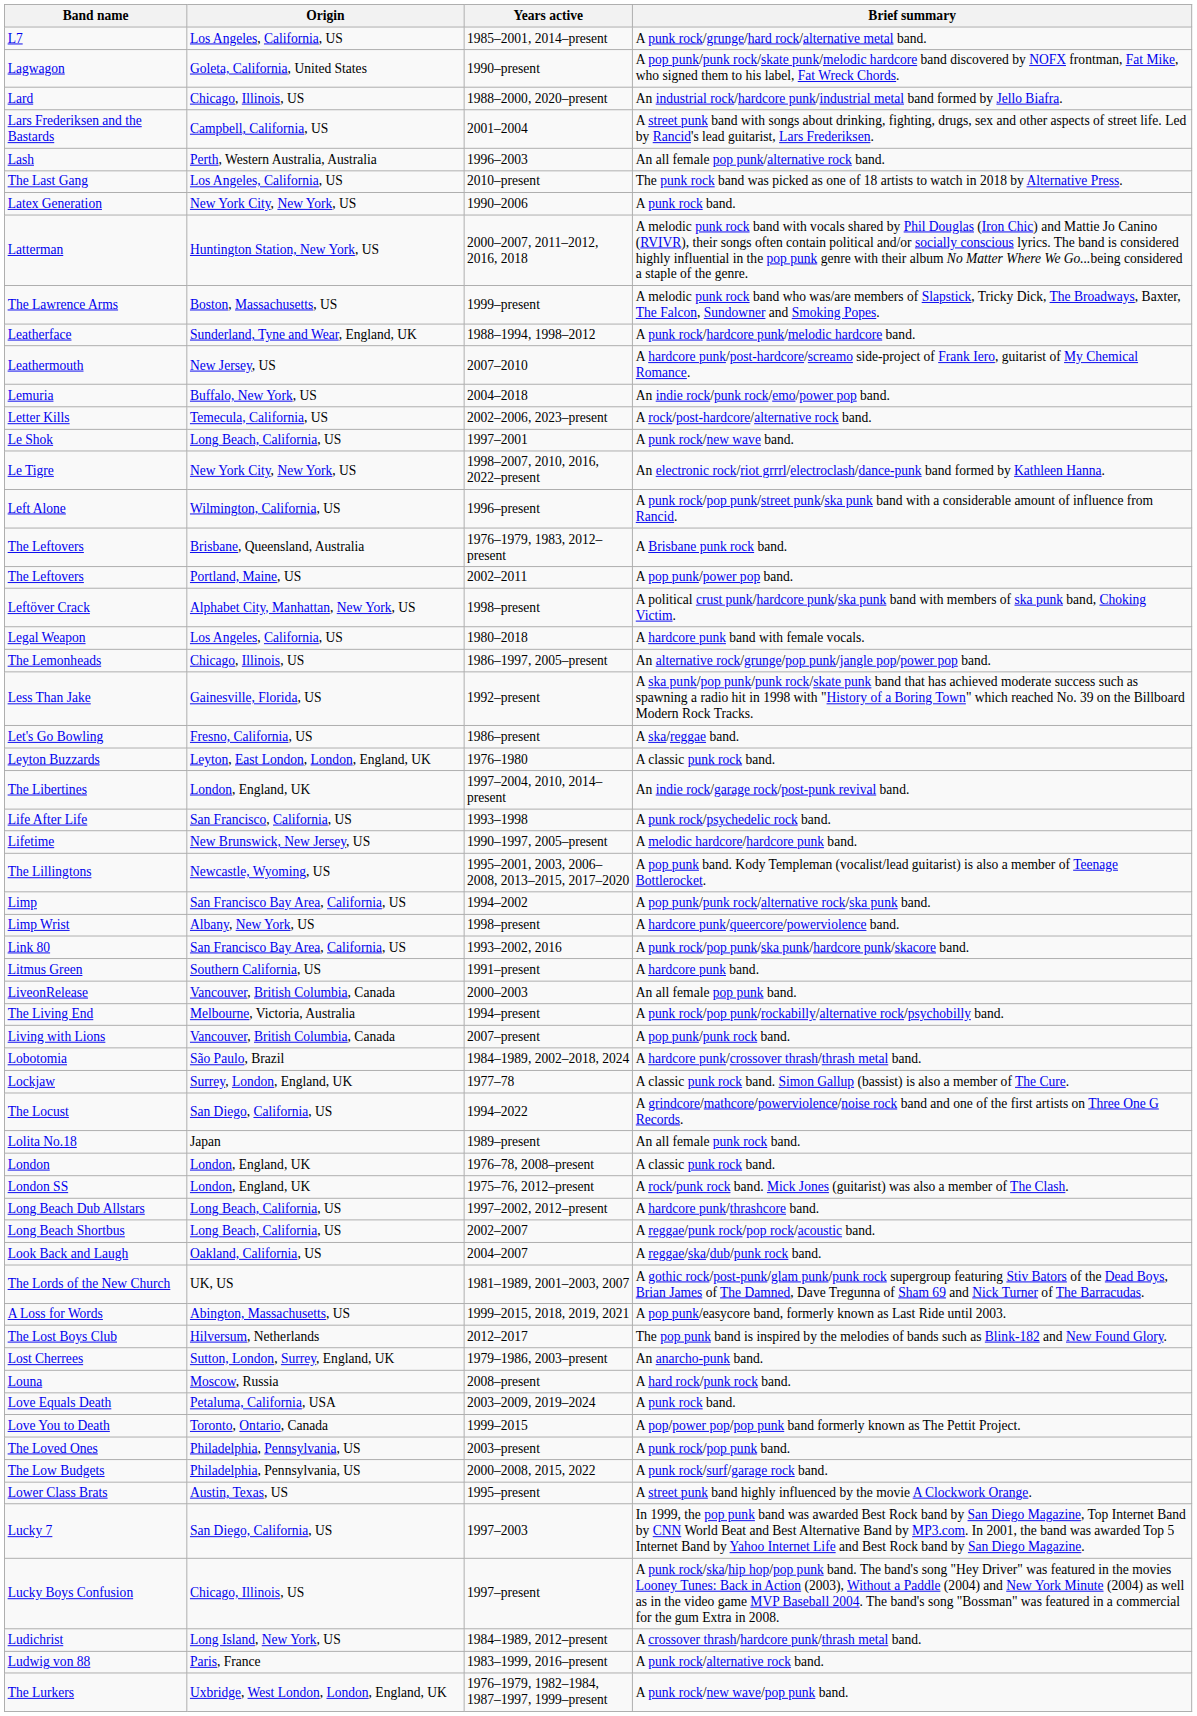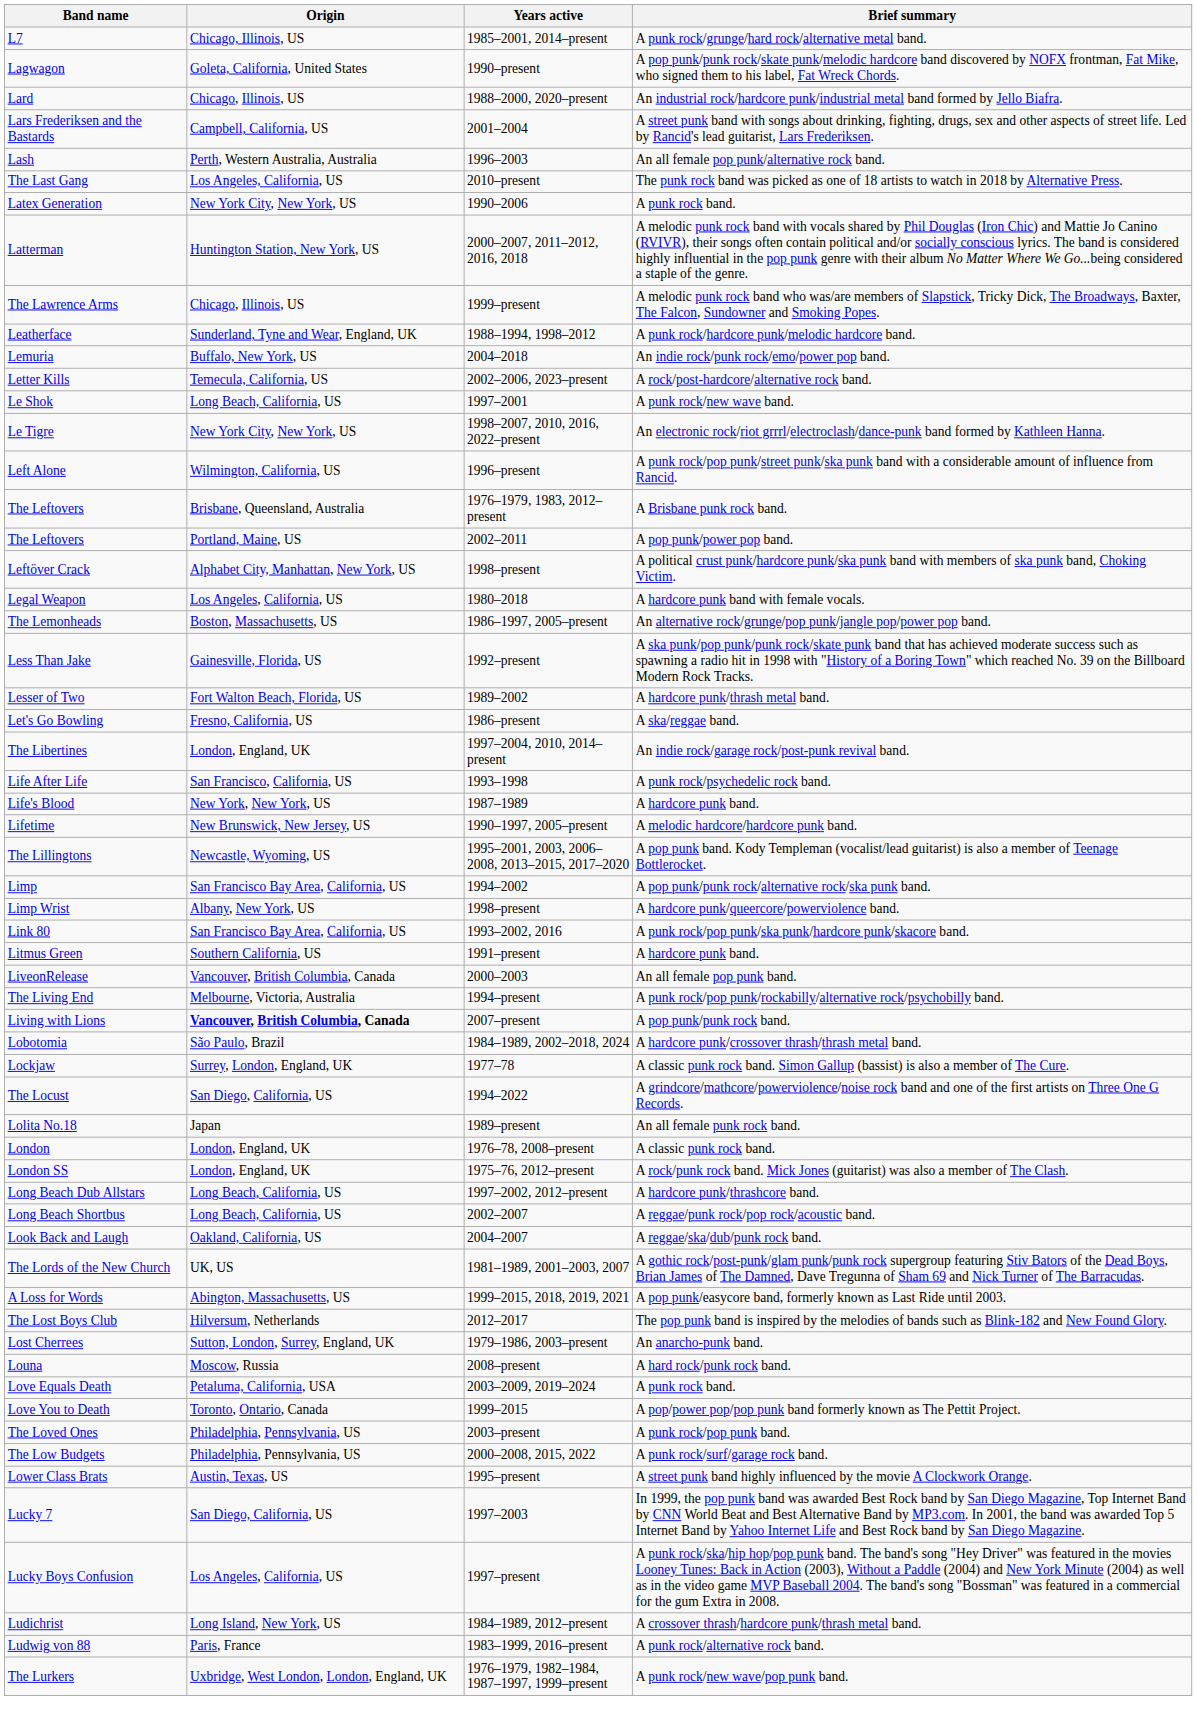 <table class="wikitable" style="font-size:90%; width:100%;">
 <tr>
 <th style="width:13em">Band name</th>
 <th style="width:20em">Origin</th>
 <th style="width:12em">Years active</th>
 <th>Brief summary</th>
 </tr>
 <tr>
 <td><a href='#'>L7</a></td>
-<td><a href='#'>Los Angeles</a>, <a href='#'>California</a>, US</td>
+<td><a href='#'>Chicago, Illinois</a>, US</td>
 <td>1985–2001, 2014–present</td>
 <td>A <a href='#'>punk rock</a>/<a href='#'>grunge</a>/<a href='#'>hard rock</a>/<a href='#'>alternative metal</a> band.</td>
 </tr>
 <tr>
 <td><a href='#'>Lagwagon</a></td>
 <td><a href='#'>Goleta, California</a>, United States</td>
 <td>1990–present</td>
 <td>A <a href='#'>pop punk</a>/<a href='#'>punk rock</a>/<a href='#'>skate punk</a>/<a href='#'>melodic hardcore</a> band discovered by <a href='#'>NOFX</a> frontman, <a href='#'>Fat Mike</a>, who signed them to his label, <a href='#'>Fat Wreck Chords</a>.</td>
 </tr>
 <tr>
 <td><a href='#'>Lard</a></td>
 <td><a href='#'>Chicago</a>, <a href='#'>Illinois</a>, US</td>
 <td>1988–2000, 2020–present</td>
 <td>An <a href='#'>industrial rock</a>/<a href='#'>hardcore punk</a>/<a href='#'>industrial metal</a> band formed by <a href='#'>Jello Biafra</a>.</td>
 </tr>
 <tr>
 <td><a href='#'>Lars Frederiksen and the Bastards</a></td>
 <td><a href='#'>Campbell, California</a>, US</td>
 <td>2001–2004</td>
 <td>A <a href='#'>street punk</a> band with songs about drinking, fighting, drugs, sex and other aspects of street life. Led by <a href='#'>Rancid</a>'s lead guitarist, <a href='#'>Lars Frederiksen</a>.</td>
 </tr>
 <tr>
 <td><a href='#'>Lash</a></td>
 <td><a href='#'>Perth</a>, Western Australia, Australia</td>
 <td>1996–2003</td>
 <td>An all female <a href='#'>pop punk</a>/<a href='#'>alternative rock</a> band.</td>
 </tr>
 <tr>
 <td><a href='#'>The Last Gang</a></td>
 <td><a href='#'>Los Angeles, California</a>, US</td>
 <td>2010–present</td>
 <td>The <a href='#'>punk rock</a> band was picked as one of 18 artists to watch in 2018 by <a href='#'>Alternative Press</a>.</td>
 </tr>
 <tr>
 <td><a href='#'>Latex Generation</a></td>
 <td><a href='#'>New York City</a>, <a href='#'>New York</a>, US</td>
 <td>1990–2006</td>
 <td>A <a href='#'>punk rock</a> band.</td>
 </tr>
 <tr>
 <td><a href='#'>Latterman</a></td>
 <td><a href='#'>Huntington Station, New York</a>, US</td>
 <td>2000–2007, 2011–2012, 2016, 2018</td>
 <td>A melodic <a href='#'>punk rock</a> band with vocals shared by <a href='#'>Phil Douglas</a> (<a href='#'>Iron Chic</a>) and Mattie Jo Canino (<a href='#'>RVIVR</a>), their songs often contain political and/or <a href='#'>socially conscious</a> lyrics. The band is considered highly influential in the <a href='#'>pop punk</a> genre with their album <em>No Matter Where We Go...</em>being considered a staple of the genre.</td>
 </tr>
 <tr>
 <td><a href='#'>The Lawrence Arms</a></td>
-<td><a href='#'>Boston</a>, <a href='#'>Massachusetts</a>, US</td>
+<td><a href='#'>Chicago</a>, <a href='#'>Illinois</a>, US</td>
 <td>1999–present</td>
 <td>A melodic <a href='#'>punk rock</a> band who was/are members of <a href='#'>Slapstick</a>, Tricky Dick, <a href='#'>The Broadways</a>, Baxter, <a href='#'>The Falcon</a>, <a href='#'>Sundowner</a> and <a href='#'>Smoking Popes</a>.</td>
 </tr>
 <tr>
 <td><a href='#'>Leatherface</a></td>
 <td><a href='#'>Sunderland, Tyne and Wear</a>, England, UK</td>
 <td>1988–1994, 1998–2012</td>
 <td>A <a href='#'>punk rock</a>/<a href='#'>hardcore punk</a>/<a href='#'>melodic hardcore</a> band.</td>
-</tr>
-<tr>
-<td><a href='#'>Leathermouth</a></td>
-<td><a href='#'>New Jersey</a>, US</td>
-<td>2007–2010</td>
-<td>A <a href='#'>hardcore punk</a>/<a href='#'>post-hardcore</a>/<a href='#'>screamo</a> side-project of <a href='#'>Frank Iero</a>, guitarist of <a href='#'>My Chemical Romance</a>.</td>
 </tr>
 <tr>
 <td><a href='#'>Lemuria</a></td>
 <td><a href='#'>Buffalo, New York</a>, US</td>
 <td>2004–2018</td>
 <td>An <a href='#'>indie rock</a>/<a href='#'>punk rock</a>/<a href='#'>emo</a>/<a href='#'>power pop</a> band.</td>
 </tr>
 <tr>
 <td><a href='#'>Letter Kills</a></td>
 <td><a href='#'>Temecula, California</a>, US</td>
 <td>2002–2006, 2023–present</td>
 <td>A <a href='#'>rock</a>/<a href='#'>post-hardcore</a>/<a href='#'>alternative rock</a> band.</td>
 </tr>
 <tr>
 <td><a href='#'>Le Shok</a></td>
 <td><a href='#'>Long Beach, California</a>, US</td>
 <td>1997–2001</td>
 <td>A <a href='#'>punk rock</a>/<a href='#'>new wave</a> band.</td>
 </tr>
 <tr>
 <td><a href='#'>Le Tigre</a></td>
 <td><a href='#'>New York City</a>, <a href='#'>New York</a>, US</td>
 <td>1998–2007, 2010, 2016, 2022–present</td>
 <td>An <a href='#'>electronic rock</a>/<a href='#'>riot grrrl</a>/<a href='#'>electroclash</a>/<a href='#'>dance-punk</a> band formed by <a href='#'>Kathleen Hanna</a>.</td>
 </tr>
 <tr>
 <td><a href='#'>Left Alone</a></td>
 <td><a href='#'>Wilmington, California</a>, US</td>
 <td>1996–present</td>
 <td>A <a href='#'>punk rock</a>/<a href='#'>pop punk</a>/<a href='#'>street punk</a>/<a href='#'>ska punk</a> band with a considerable amount of influence from <a href='#'>Rancid</a>.</td>
 </tr>
 <tr>
 <td><a href='#'>The Leftovers</a></td>
 <td><a href='#'>Brisbane</a>, Queensland, Australia</td>
 <td>1976–1979, 1983, 2012–present</td>
 <td>A <a href='#'>Brisbane punk rock</a> band.</td>
 </tr>
 <tr>
 <td><a href='#'>The Leftovers</a></td>
 <td><a href='#'>Portland, Maine</a>, US</td>
 <td>2002–2011</td>
 <td>A <a href='#'>pop punk</a>/<a href='#'>power pop</a> band.</td>
 </tr>
 <tr>
 <td><a href='#'>Leftöver Crack</a></td>
 <td><a href='#'>Alphabet City, Manhattan</a>, <a href='#'>New York</a>, US</td>
 <td>1998–present</td>
 <td>A political <a href='#'>crust punk</a>/<a href='#'>hardcore punk</a>/<a href='#'>ska punk</a> band with members of <a href='#'>ska punk</a> band, <a href='#'>Choking Victim</a>.</td>
 </tr>
 <tr>
 <td><a href='#'>Legal Weapon</a></td>
 <td><a href='#'>Los Angeles</a>, <a href='#'>California</a>, US</td>
 <td>1980–2018</td>
 <td>A <a href='#'>hardcore punk</a> band with female vocals.</td>
 </tr>
 <tr>
 <td><a href='#'>The Lemonheads</a></td>
-<td><a href='#'>Chicago</a>, <a href='#'>Illinois</a>, US</td>
+<td><a href='#'>Boston</a>, <a href='#'>Massachusetts</a>, US</td>
 <td>1986–1997, 2005–present</td>
 <td>An <a href='#'>alternative rock</a>/<a href='#'>grunge</a>/<a href='#'>pop punk</a>/<a href='#'>jangle pop</a>/<a href='#'>power pop</a> band.</td>
 </tr>
 <tr>
 <td><a href='#'>Less Than Jake</a></td>
 <td><a href='#'>Gainesville, Florida</a>, US</td>
 <td>1992–present</td>
 <td>A <a href='#'>ska punk</a>/<a href='#'>pop punk</a>/<a href='#'>punk rock</a>/<a href='#'>skate punk</a> band that has achieved moderate success such as spawning a radio hit in 1998 with "<a href='#'>History of a Boring Town</a>" which reached No. 39 on the Billboard Modern Rock Tracks.</td>
 </tr>
 <tr>
+<td><a href='#'>Lesser of Two</a></td>
+<td><a href='#'>Fort Walton Beach, Florida</a>, US</td>
+<td>1989–2002</td>
+<td>A <a href='#'>hardcore punk</a>/<a href='#'>thrash metal</a> band.</td>
+</tr>
+<tr>
 <td><a href='#'>Let's Go Bowling</a></td>
 <td><a href='#'>Fresno, California</a>, US</td>
 <td>1986–present</td>
 <td>A <a href='#'>ska</a>/<a href='#'>reggae</a> band.</td>
-</tr>
-<tr>
-<td><a href='#'>Leyton Buzzards</a></td>
-<td><a href='#'>Leyton</a>, <a href='#'>East London</a>, <a href='#'>London</a>, England, UK</td>
-<td>1976–1980</td>
-<td>A classic <a href='#'>punk rock</a> band.</td>
 </tr>
 <tr>
 <td><a href='#'>The Libertines</a></td>
 <td><a href='#'>London</a>, England, UK</td>
 <td>1997–2004, 2010, 2014–present</td>
 <td>An <a href='#'>indie rock</a>/<a href='#'>garage rock</a>/<a href='#'>post-punk revival</a> band.</td>
 </tr>
 <tr>
 <td><a href='#'>Life After Life</a></td>
 <td><a href='#'>San Francisco</a>, <a href='#'>California</a>, US</td>
 <td>1993–1998</td>
 <td>A <a href='#'>punk rock</a>/<a href='#'>psychedelic rock</a> band.</td>
+</tr>
+<tr>
+<td><a href='#'>Life's Blood</a></td>
+<td><a href='#'>New York</a>, <a href='#'>New York</a>, US</td>
+<td>1987–1989</td>
+<td>A <a href='#'>hardcore punk</a> band.</td>
 </tr>
 <tr>
 <td><a href='#'>Lifetime</a></td>
 <td><a href='#'>New Brunswick, New Jersey</a>, US</td>
 <td>1990–1997, 2005–present</td>
 <td>A <a href='#'>melodic hardcore</a>/<a href='#'>hardcore punk</a> band.</td>
 </tr>
 <tr>
 <td><a href='#'>The Lillingtons</a></td>
 <td><a href='#'>Newcastle, Wyoming</a>, US</td>
 <td>1995–2001, 2003, 2006–2008, 2013–2015, 2017–2020</td>
 <td>A <a href='#'>pop punk</a> band. Kody Templeman (vocalist/lead guitarist) is also a member of <a href='#'>Teenage Bottlerocket</a>.</td>
 </tr>
 <tr>
 <td><a href='#'>Limp</a></td>
 <td><a href='#'>San Francisco Bay Area</a>, <a href='#'>California</a>, US</td>
 <td>1994–2002</td>
 <td>A <a href='#'>pop punk</a>/<a href='#'>punk rock</a>/<a href='#'>alternative rock</a>/<a href='#'>ska punk</a> band.</td>
 </tr>
 <tr>
 <td><a href='#'>Limp Wrist</a></td>
 <td><a href='#'>Albany</a>, <a href='#'>New York</a>, US</td>
 <td>1998–present</td>
 <td>A <a href='#'>hardcore punk</a>/<a href='#'>queercore</a>/<a href='#'>powerviolence</a> band.</td>
 </tr>
 <tr>
 <td><a href='#'>Link 80</a></td>
 <td><a href='#'>San Francisco Bay Area</a>, <a href='#'>California</a>, US</td>
 <td>1993–2002, 2016</td>
 <td>A <a href='#'>punk rock</a>/<a href='#'>pop punk</a>/<a href='#'>ska punk</a>/<a href='#'>hardcore punk</a>/<a href='#'>skacore</a> band.</td>
 </tr>
 <tr>
 <td><a href='#'>Litmus Green</a></td>
 <td><a href='#'>Southern California</a>, US</td>
 <td>1991–present</td>
 <td>A <a href='#'>hardcore punk</a> band.</td>
 </tr>
 <tr>
 <td><a href='#'>LiveonRelease</a></td>
 <td><a href='#'>Vancouver</a>, <a href='#'>British Columbia</a>, Canada</td>
 <td>2000–2003</td>
 <td>An all female <a href='#'>pop punk</a> band.</td>
 </tr>
 <tr>
 <td><a href='#'>The Living End</a></td>
 <td><a href='#'>Melbourne</a>, Victoria, Australia</td>
 <td>1994–present</td>
 <td>A <a href='#'>punk rock</a>/<a href='#'>pop punk</a>/<a href='#'>rockabilly</a>/<a href='#'>alternative rock</a>/<a href='#'>psychobilly</a> band.</td>
 </tr>
 <tr>
 <td><a href='#'>Living with Lions</a></td>
-<td><a href='#'>Vancouver</a>, <a href='#'>British Columbia</a>, Canada</td>
+<td><strong><a href='#'>Vancouver</a>, <a href='#'>British Columbia</a>, Canada</strong></td>
 <td>2007–present</td>
 <td>A <a href='#'>pop punk</a>/<a href='#'>punk rock</a> band.</td>
 </tr>
 <tr>
 <td><a href='#'>Lobotomia</a></td>
 <td><a href='#'>São Paulo</a>, Brazil</td>
 <td>1984–1989, 2002–2018, 2024</td>
 <td>A <a href='#'>hardcore punk</a>/<a href='#'>crossover thrash</a>/<a href='#'>thrash metal</a> band.</td>
 </tr>
 <tr>
 <td><a href='#'>Lockjaw</a></td>
 <td><a href='#'>Surrey</a>, <a href='#'>London</a>, England, UK</td>
 <td>1977–78</td>
 <td>A classic <a href='#'>punk rock</a> band. <a href='#'>Simon Gallup</a> (bassist) is also a member of <a href='#'>The Cure</a>.</td>
 </tr>
 <tr>
 <td><a href='#'>The Locust</a></td>
 <td><a href='#'>San Diego</a>, <a href='#'>California</a>, US</td>
 <td>1994–2022</td>
 <td>A <a href='#'>grindcore</a>/<a href='#'>mathcore</a>/<a href='#'>powerviolence</a>/<a href='#'>noise rock</a> band and one of the first artists on <a href='#'>Three One G Records</a>.</td>
 </tr>
 <tr>
 <td><a href='#'>Lolita No.18</a></td>
 <td>Japan</td>
 <td>1989–present</td>
 <td>An all female <a href='#'>punk rock</a> band.</td>
 </tr>
 <tr>
 <td><a href='#'>London</a></td>
 <td><a href='#'>London</a>, England, UK</td>
 <td>1976–78, 2008–present</td>
 <td>A classic <a href='#'>punk rock</a> band.</td>
 </tr>
 <tr>
 <td><a href='#'>London SS</a></td>
 <td><a href='#'>London</a>, England, UK</td>
 <td>1975–76, 2012–present</td>
 <td>A <a href='#'>rock</a>/<a href='#'>punk rock</a> band. <a href='#'>Mick Jones</a> (guitarist) was also a member of <a href='#'>The Clash</a>.</td>
 </tr>
 <tr>
 <td><a href='#'>Long Beach Dub Allstars</a></td>
 <td><a href='#'>Long Beach, California</a>, US</td>
 <td>1997–2002, 2012–present</td>
 <td>A <a href='#'>hardcore punk</a>/<a href='#'>thrashcore</a> band.</td>
 </tr>
 <tr>
 <td><a href='#'>Long Beach Shortbus</a></td>
 <td><a href='#'>Long Beach, California</a>, US</td>
 <td>2002–2007</td>
 <td>A <a href='#'>reggae</a>/<a href='#'>punk rock</a>/<a href='#'>pop rock</a>/<a href='#'>acoustic</a> band.</td>
 </tr>
 <tr>
 <td><a href='#'>Look Back and Laugh</a></td>
 <td><a href='#'>Oakland, California</a>, US</td>
 <td>2004–2007</td>
 <td>A <a href='#'>reggae</a>/<a href='#'>ska</a>/<a href='#'>dub</a>/<a href='#'>punk rock</a> band.</td>
 </tr>
 <tr>
 <td><a href='#'>The Lords of the New Church</a></td>
 <td>UK, US</td>
 <td>1981–1989, 2001–2003, 2007</td>
 <td>A <a href='#'>gothic rock</a>/<a href='#'>post-punk</a>/<a href='#'>glam punk</a>/<a href='#'>punk rock</a> supergroup featuring <a href='#'>Stiv Bators</a> of the <a href='#'>Dead Boys</a>, <a href='#'>Brian James</a> of <a href='#'>The Damned</a>, Dave Tregunna of <a href='#'>Sham 69</a> and <a href='#'>Nick Turner</a> of <a href='#'>The Barracudas</a>.</td>
 </tr>
 <tr>
 <td><a href='#'>A Loss for Words</a></td>
 <td><a href='#'>Abington, Massachusetts</a>, US</td>
 <td>1999–2015, 2018, 2019, 2021</td>
 <td>A <a href='#'>pop punk</a>/easycore band, formerly known as Last Ride until 2003.</td>
 </tr>
 <tr>
 <td><a href='#'>The Lost Boys Club</a></td>
 <td><a href='#'>Hilversum</a>, Netherlands</td>
 <td>2012–2017</td>
 <td>The <a href='#'>pop punk</a> band is inspired by the melodies of bands such as <a href='#'>Blink-182</a> and <a href='#'>New Found Glory</a>.</td>
 </tr>
 <tr>
 <td><a href='#'>Lost Cherrees</a></td>
 <td><a href='#'>Sutton, London</a>, <a href='#'>Surrey</a>, England, UK</td>
 <td>1979–1986, 2003–present</td>
 <td>An <a href='#'>anarcho-punk</a> band.</td>
 </tr>
 <tr>
 <td><a href='#'>Louna</a></td>
 <td><a href='#'>Moscow</a>, Russia</td>
 <td>2008–present</td>
 <td>A <a href='#'>hard rock</a>/<a href='#'>punk rock</a> band.</td>
 </tr>
 <tr>
 <td><a href='#'>Love Equals Death</a></td>
 <td><a href='#'>Petaluma, California</a>, USA</td>
 <td>2003–2009, 2019–2024</td>
 <td>A <a href='#'>punk rock</a> band.</td>
 </tr>
 <tr>
 <td><a href='#'>Love You to Death</a></td>
 <td><a href='#'>Toronto</a>, <a href='#'>Ontario</a>, Canada</td>
 <td>1999–2015</td>
 <td>A <a href='#'>pop</a>/<a href='#'>power pop</a>/<a href='#'>pop punk</a> band formerly known as The Pettit Project.</td>
 </tr>
 <tr>
 <td><a href='#'>The Loved Ones</a></td>
 <td><a href='#'>Philadelphia</a>, <a href='#'>Pennsylvania</a>, US</td>
 <td>2003–present</td>
 <td>A <a href='#'>punk rock</a>/<a href='#'>pop punk</a> band.</td>
 </tr>
 <tr>
 <td><a href='#'>The Low Budgets</a></td>
 <td><a href='#'>Philadelphia</a>, Pennsylvania, US</td>
 <td>2000–2008, 2015, 2022</td>
 <td>A <a href='#'>punk rock</a>/<a href='#'>surf</a>/<a href='#'>garage rock</a> band.</td>
 </tr>
 <tr>
 <td><a href='#'>Lower Class Brats</a></td>
 <td><a href='#'>Austin, Texas</a>, US</td>
 <td>1995–present</td>
 <td>A <a href='#'>street punk</a> band highly influenced by the movie <a href='#'>A Clockwork Orange</a>.</td>
 </tr>
 <tr>
 <td><a href='#'>Lucky 7</a></td>
 <td><a href='#'>San Diego, California</a>, US</td>
 <td>1997–2003</td>
 <td>In 1999, the <a href='#'>pop punk</a> band was awarded Best Rock band by <a href='#'>San Diego Magazine</a>, Top Internet Band by <a href='#'>CNN</a> World Beat and Best Alternative Band by <a href='#'>MP3.com</a>. In 2001, the band was awarded Top 5 Internet Band by <a href='#'>Yahoo Internet Life</a> and Best Rock band by <a href='#'>San Diego Magazine</a>.</td>
 </tr>
 <tr>
 <td><a href='#'>Lucky Boys Confusion</a></td>
-<td><a href='#'>Chicago, Illinois</a>, US</td>
+<td><a href='#'>Los Angeles</a>, <a href='#'>California</a>, US</td>
 <td>1997–present</td>
 <td>A <a href='#'>punk rock</a>/<a href='#'>ska</a>/<a href='#'>hip hop</a>/<a href='#'>pop punk</a> band. The band's song "Hey Driver" was featured in the movies <a href='#'>Looney Tunes: Back in Action</a> (2003), <a href='#'>Without a Paddle</a> (2004) and <a href='#'>New York Minute</a> (2004) as well as in the video game <a href='#'>MVP Baseball 2004</a>. The band's song "Bossman" was featured in a commercial for the gum Extra in 2008.</td>
 </tr>
 <tr>
 <td><a href='#'>Ludichrist</a></td>
 <td><a href='#'>Long Island</a>, <a href='#'>New York</a>, US</td>
 <td>1984–1989, 2012–present</td>
 <td>A <a href='#'>crossover thrash</a>/<a href='#'>hardcore punk</a>/<a href='#'>thrash metal</a> band.</td>
 </tr>
 <tr>
 <td><a href='#'>Ludwig von 88</a></td>
 <td><a href='#'>Paris</a>, France</td>
 <td>1983–1999, 2016–present</td>
 <td>A <a href='#'>punk rock</a>/<a href='#'>alternative rock</a> band.</td>
 </tr>
 <tr>
 <td><a href='#'>The Lurkers</a></td>
 <td><a href='#'>Uxbridge</a>, <a href='#'>West London</a>, <a href='#'>London</a>, England, UK</td>
 <td>1976–1979, 1982–1984, 1987–1997, 1999–present</td>
 <td>A <a href='#'>punk rock</a>/<a href='#'>new wave</a>/<a href='#'>pop punk</a> band.</td>
 </tr>
 </table>
